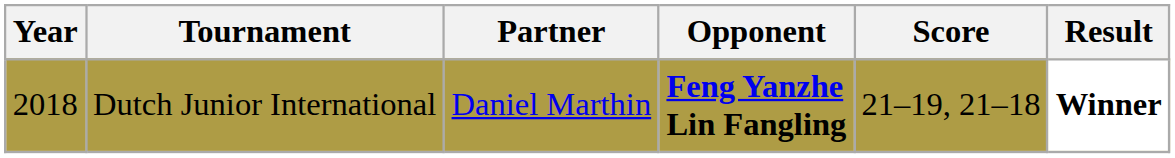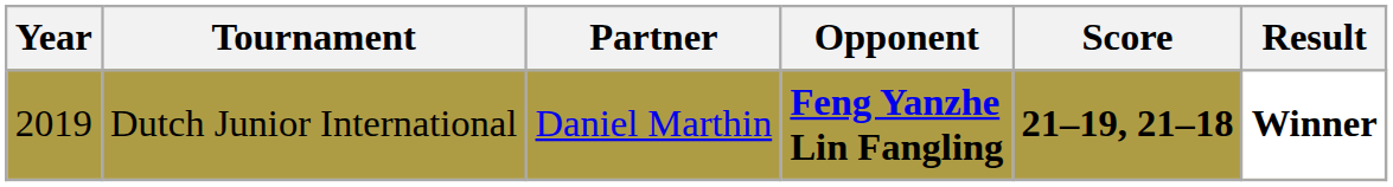 <table class="sortable wikitable" style="font-size: 90%;">
 <tr>
 <th>Year</th>
 <th>Tournament</th>
 <th>Partner</th>
 <th>Opponent</th>
 <th>Score</th>
 <th>Result</th>
 </tr>
 <tr style="background:#AE9C45">
-<td align="center">2018</td>
+<td align="center">2019</td>
 <td align="left">Dutch Junior International</td>
 <td align="left"> <a href='#'>Daniel Marthin</a></td>
 <td align="left"><strong> <a href='#'>Feng Yanzhe</a><br> Lin Fangling</strong></td>
-<td align="left">21–19, 21–18</td>
+<td align="left"><strong>21–19, 21–18</strong></td>
 <td style="text-align:left; background:white"> <strong>Winner</strong></td>
 </tr>
 </table>
